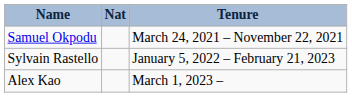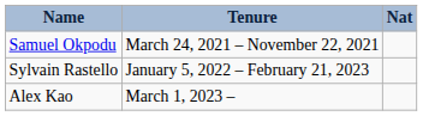 <table class="wikitable sortable">
 <tr>
 <th style="background:#A7BCD6; color:#0C2340;" scope="col">Name</th>
+<th style="background:#A7BCD6; color:#0C2340;" scope="col">Tenure</th>
 <th style="background:#A7BCD6; color:#0C2340;" scope="col">Nat</th>
-<th style="background:#A7BCD6; color:#0C2340;" scope="col">Tenure</th>
 </tr>
 <tr>
 <td><a href='#'>Samuel Okpodu</a></td>
+<td>March 24, 2021 – November 22, 2021</td>
 <td></td>
-<td>March 24, 2021 – November 22, 2021</td>
 </tr>
 <tr>
 <td>Sylvain Rastello</td>
+<td>January 5, 2022 – February 21, 2023</td>
 <td></td>
-<td>January 5, 2022 – February 21, 2023</td>
 </tr>
 <tr>
 <td>Alex Kao</td>
+<td>March 1, 2023 –</td>
 <td></td>
-<td>March 1, 2023 –</td>
 </tr>
 </table>
